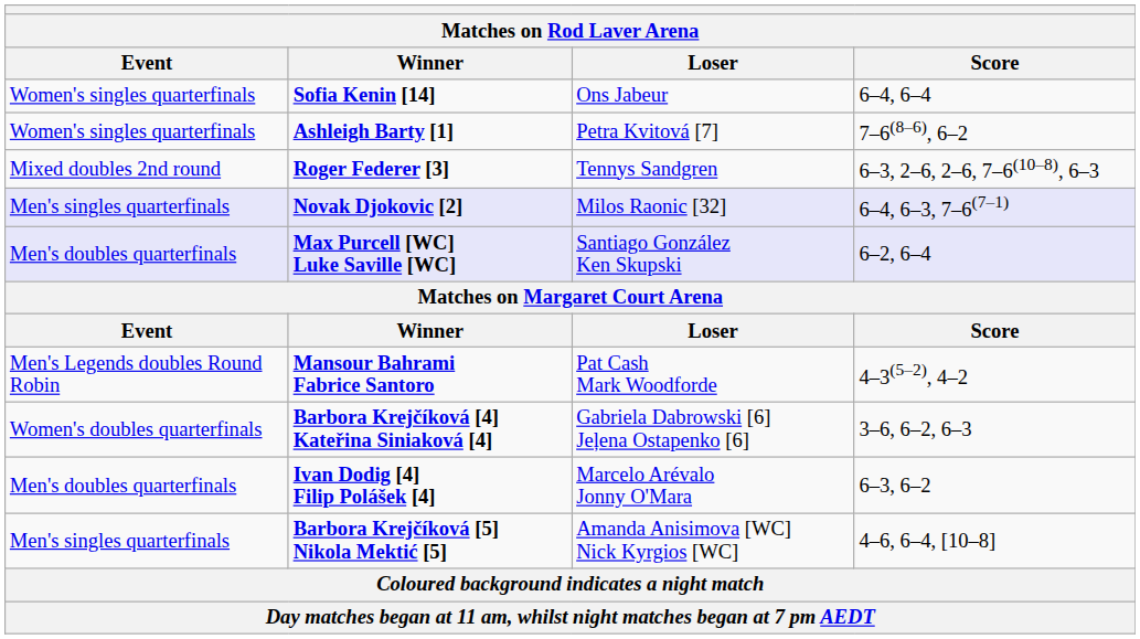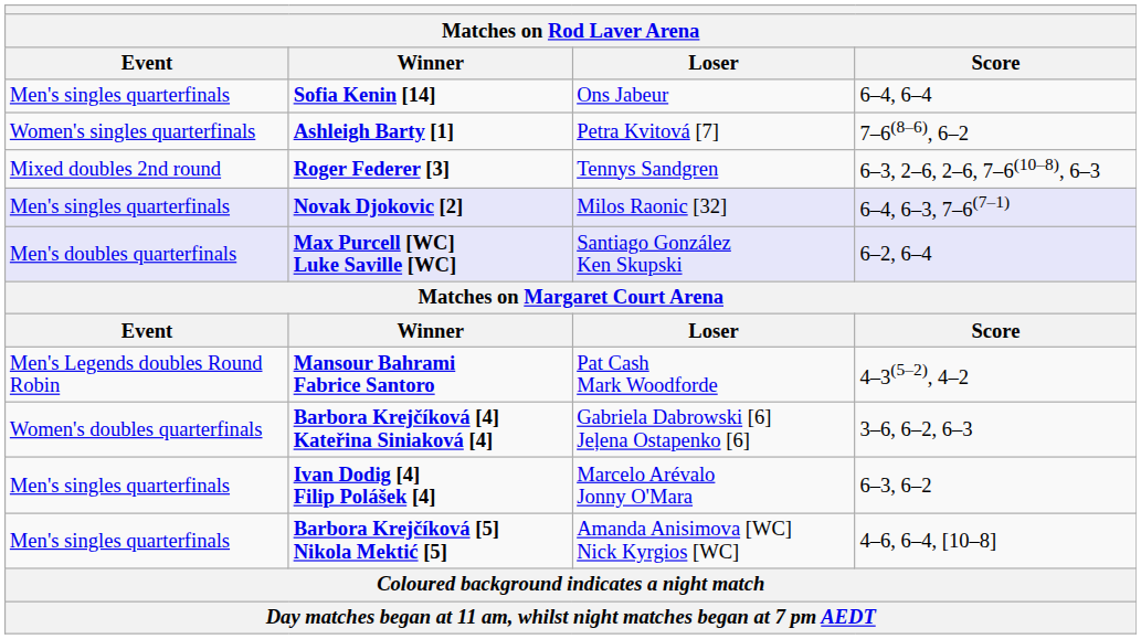 <table class="wikitable collapsible uncollapsed nowrap"  style="margin:auto;">
 <tr>
 <th colspan=4></th>
 </tr>
 <tr>
 <th colspan=4><strong>Matches on <a href='#'>Rod Laver Arena</a></strong></th>
 </tr>
 <tr>
 <th style="width:220px;">Event</th>
 <th style="width:220px;">Winner</th>
 <th style="width:220px;">Loser</th>
 <th style="width:220px;">Score</th>
 </tr>
 <tr>
-<td><a href='#'>Women's singles quarterfinals</a></td>
+<td><a href='#'>Men's singles quarterfinals</a></td>
 <td><strong> <a href='#'>Sofia Kenin</a> [14]</strong></td>
 <td> <a href='#'>Ons Jabeur</a></td>
 <td>6–4, 6–4</td>
 </tr>
 <tr>
 <td><a href='#'>Women's singles quarterfinals</a></td>
 <td><strong> <a href='#'>Ashleigh Barty</a> [1]</strong></td>
 <td> <a href='#'>Petra Kvitová</a> [7]</td>
 <td>7–6<sup>(8–6)</sup>, 6–2</td>
 </tr>
 <tr>
 <td><a href='#'>Mixed doubles 2nd round</a></td>
 <td><strong> <a href='#'>Roger Federer</a> [3]</strong></td>
 <td> <a href='#'>Tennys Sandgren</a></td>
 <td>6–3, 2–6, 2–6, 7–6<sup>(10–8)</sup>, 6–3</td>
 </tr>
 <tr bgcolor=lavender>
 <td><a href='#'>Men's singles quarterfinals</a></td>
 <td><strong> <a href='#'>Novak Djokovic</a> [2]</strong></td>
 <td> <a href='#'>Milos Raonic</a> [32]</td>
 <td>6–4, 6–3, 7–6<sup>(7–1)</sup></td>
 </tr>
 <tr bgcolor=lavender>
 <td><a href='#'>Men's doubles quarterfinals</a></td>
 <td><strong> <a href='#'>Max Purcell</a> [WC]<br>  <a href='#'>Luke Saville</a> [WC]</strong></td>
 <td> <a href='#'>Santiago González</a> <br>  <a href='#'>Ken Skupski</a></td>
 <td>6–2, 6–4</td>
 </tr>
 <tr>
 <th colspan=4><strong>Matches on <a href='#'>Margaret Court Arena</a></strong></th>
 </tr>
 <tr>
 <th style="width:220px;">Event</th>
 <th style="width:220px;">Winner</th>
 <th style="width:220px;">Loser</th>
 <th style="width:220px;">Score</th>
 </tr>
 <tr>
 <td><a href='#'>Men's Legends doubles Round Robin</a></td>
 <td><strong> <a href='#'>Mansour Bahrami</a> <br>  <a href='#'>Fabrice Santoro</a></strong></td>
 <td> <a href='#'>Pat Cash</a> <br>  <a href='#'>Mark Woodforde</a></td>
 <td>4–3<sup>(5–2)</sup>, 4–2</td>
 </tr>
 <tr>
 <td><a href='#'>Women's doubles quarterfinals</a></td>
 <td><strong> <a href='#'>Barbora Krejčíková</a> [4] <br>  <a href='#'>Kateřina Siniaková</a> [4]</strong></td>
 <td> <a href='#'>Gabriela Dabrowski</a> [6] <br>  <a href='#'>Jeļena Ostapenko</a> [6]</td>
 <td>3–6, 6–2, 6–3</td>
 </tr>
 <tr>
-<td><a href='#'>Men's doubles quarterfinals</a></td>
+<td><a href='#'>Men's singles quarterfinals</a></td>
 <td><strong> <a href='#'>Ivan Dodig</a> [4] <br>  <a href='#'>Filip Polášek</a> [4]</strong></td>
 <td> <a href='#'>Marcelo Arévalo</a> <br>  <a href='#'>Jonny O'Mara</a></td>
 <td>6–3, 6–2</td>
 </tr>
 <tr>
 <td><a href='#'>Men's singles quarterfinals</a></td>
 <td><strong> <a href='#'>Barbora Krejčíková</a> [5] <br>  <a href='#'>Nikola Mektić</a> [5]</strong></td>
 <td> <a href='#'>Amanda Anisimova</a> [WC] <br>  <a href='#'>Nick Kyrgios</a> [WC]</td>
 <td>4–6, 6–4, [10–8]</td>
 </tr>
 <tr>
 <th colspan=4><em>Coloured background indicates a night match</em></th>
 </tr>
 <tr>
 <th colspan=4><em>Day matches began at 11 am, whilst night matches began at 7 pm <a href='#'>AEDT</a></em></th>
 </tr>
 </table>
